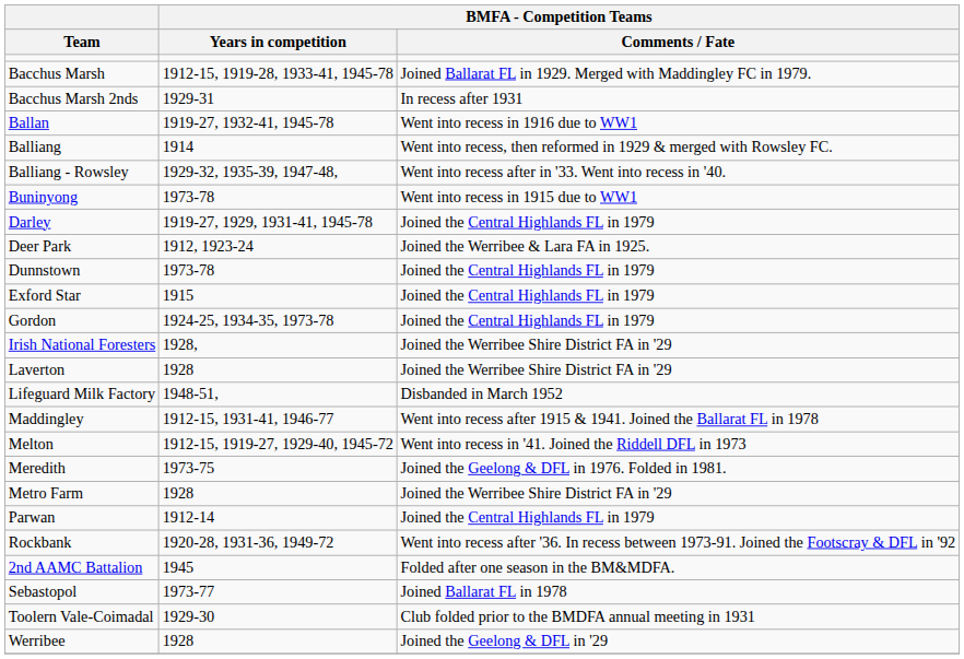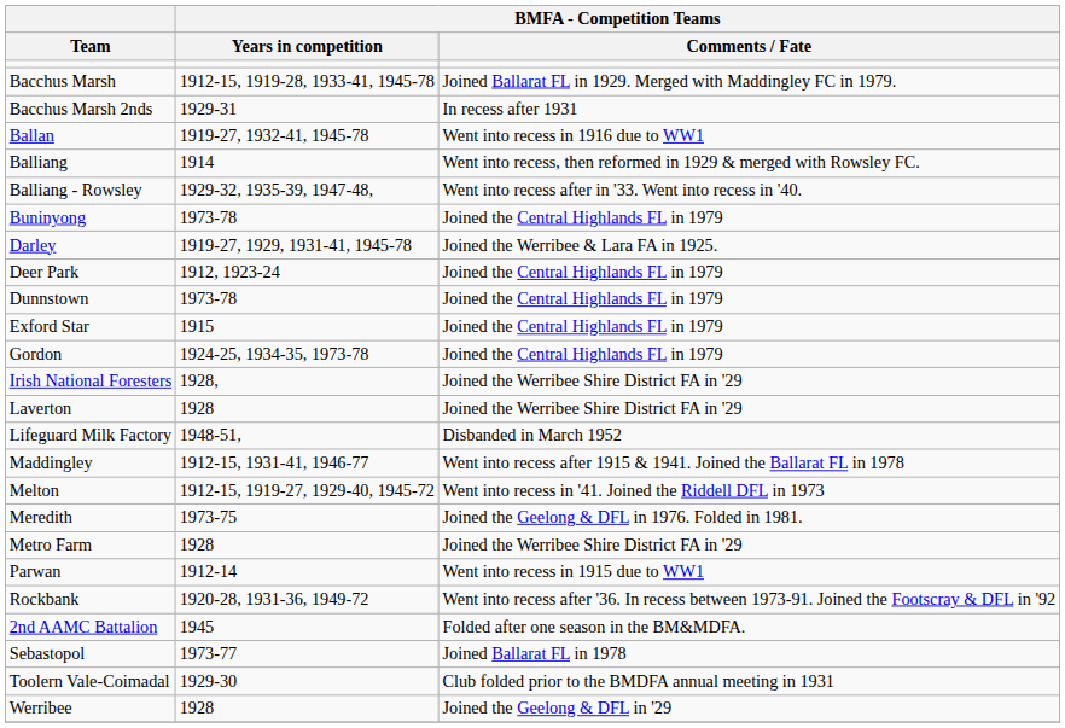 <table class="wikitable collapsible collapsed">
 <tr>
 <th></th>
 <th colspan=9>BMFA - Competition Teams</th>
 </tr>
 <tr>
 <th>Team</th>
 <th>Years in competition</th>
 <th>Comments / Fate</th>
 </tr>
 <tr>
 <td></td>
 <td></td>
 <td></td>
 </tr>
 <tr>
 <td>Bacchus Marsh</td>
 <td>1912-15, 1919-28, 1933-41, 1945-78</td>
 <td>Joined <a href='#'>Ballarat FL</a> in 1929. Merged with Maddingley FC in 1979.</td>
 </tr>
 <tr>
 <td>Bacchus Marsh 2nds</td>
 <td>1929-31</td>
 <td>In recess after 1931</td>
 </tr>
 <tr>
 <td><a href='#'>Ballan</a></td>
 <td>1919-27, 1932-41, 1945-78</td>
 <td>Went into recess in 1916 due to <a href='#'>WW1</a></td>
 </tr>
 <tr>
 <td>Balliang</td>
 <td>1914</td>
 <td>Went into recess, then reformed in 1929 & merged with Rowsley FC.</td>
 </tr>
 <tr>
 <td>Balliang - Rowsley</td>
 <td>1929-32,  1935-39, 1947-48,</td>
 <td>Went into recess after in '33. Went into recess in '40.</td>
 </tr>
 <tr>
 <td><a href='#'>Buninyong</a></td>
 <td>1973-78</td>
-<td>Went into recess in 1915 due to <a href='#'>WW1</a></td>
+<td>Joined the <a href='#'>Central Highlands FL</a> in 1979</td>
 </tr>
 <tr>
 <td><a href='#'>Darley</a></td>
 <td>1919-27, 1929, 1931-41, 1945-78</td>
-<td>Joined the <a href='#'>Central Highlands FL</a> in 1979</td>
+<td>Joined the Werribee & Lara FA in 1925.</td>
 </tr>
 <tr>
 <td>Deer Park</td>
 <td>1912, 1923-24</td>
-<td>Joined the Werribee & Lara FA in 1925.</td>
+<td>Joined the <a href='#'>Central Highlands FL</a> in 1979</td>
 </tr>
 <tr>
 <td>Dunnstown</td>
 <td>1973-78</td>
 <td>Joined the <a href='#'>Central Highlands FL</a> in 1979</td>
 </tr>
 <tr>
 <td>Exford Star</td>
 <td>1915</td>
 <td>Joined the <a href='#'>Central Highlands FL</a> in 1979</td>
 </tr>
 <tr>
 <td>Gordon</td>
 <td>1924-25,  1934-35, 1973-78</td>
 <td>Joined the <a href='#'>Central Highlands FL</a> in 1979</td>
 </tr>
 <tr>
 <td><a href='#'>Irish National Foresters</a></td>
 <td>1928,</td>
 <td>Joined the Werribee Shire District FA in '29</td>
 </tr>
 <tr>
 <td>Laverton</td>
 <td>1928</td>
 <td>Joined the Werribee Shire District FA in '29</td>
 </tr>
 <tr>
 <td>Lifeguard Milk Factory</td>
 <td>1948-51,</td>
 <td>Disbanded in March 1952</td>
 </tr>
 <tr>
 <td>Maddingley</td>
 <td>1912-15, 1931-41, 1946-77</td>
 <td>Went into recess after 1915 & 1941. Joined the <a href='#'>Ballarat FL</a> in 1978</td>
 </tr>
 <tr>
 <td>Melton</td>
 <td>1912-15, 1919-27, 1929-40, 1945-72</td>
 <td>Went into recess in '41. Joined the <a href='#'>Riddell  DFL</a> in 1973</td>
 </tr>
 <tr>
 <td>Meredith</td>
 <td>1973-75</td>
 <td>Joined the <a href='#'>Geelong & DFL</a> in 1976. Folded in 1981.</td>
 </tr>
 <tr>
 <td>Metro Farm</td>
 <td>1928</td>
 <td>Joined the Werribee Shire District FA in '29</td>
 </tr>
 <tr>
 <td>Parwan</td>
 <td>1912-14</td>
-<td>Joined the <a href='#'>Central Highlands FL</a> in 1979</td>
+<td>Went into recess in 1915 due to <a href='#'>WW1</a></td>
 </tr>
 <tr>
 <td>Rockbank</td>
 <td>1920-28, 1931-36, 1949-72</td>
 <td>Went into recess after '36. In recess between 1973-91. Joined the <a href='#'>Footscray & DFL</a> in '92</td>
 </tr>
 <tr>
 <td><a href='#'>2nd AAMC Battalion</a></td>
 <td>1945</td>
 <td>Folded after one season in the BM&MDFA.</td>
 </tr>
 <tr>
 <td>Sebastopol</td>
 <td>1973-77</td>
 <td>Joined <a href='#'>Ballarat FL</a> in 1978</td>
 </tr>
 <tr>
 <td>Toolern Vale-Coimadal</td>
 <td>1929-30</td>
 <td>Club folded prior to the BMDFA annual meeting in 1931</td>
 </tr>
 <tr>
 <td>Werribee</td>
 <td>1928</td>
 <td>Joined the <a href='#'>Geelong & DFL</a> in '29</td>
 </tr>
 <tr>
 </tr>
 </table>
